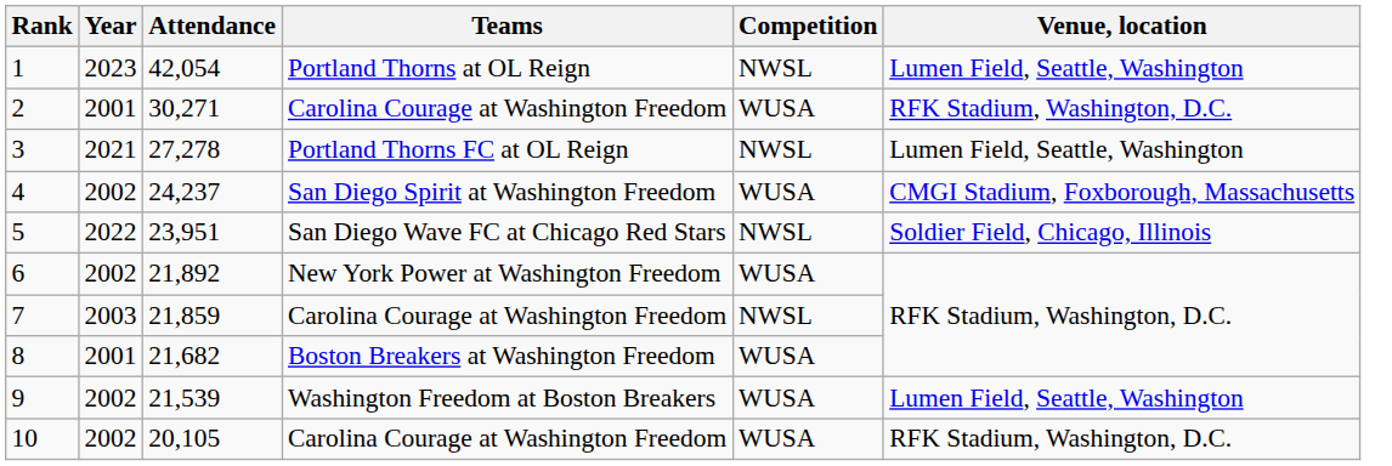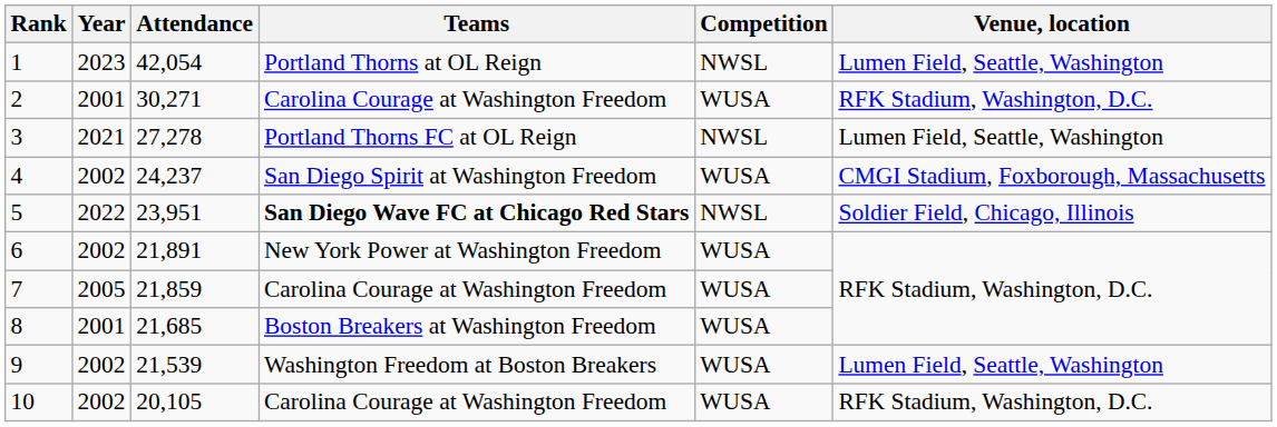 <table class= "wikitable sortable">
 <tr>
 <th scope="col">Rank</th>
 <th scope="col">Year</th>
 <th scope="col">Attendance</th>
 <th scope="col">Teams</th>
 <th scope="col">Competition</th>
 <th scope="col">Venue, location</th>
 </tr>
 <tr>
 <td>1</td>
 <td>2023</td>
 <td>42,054</td>
 <td><a href='#'>Portland Thorns</a> at OL Reign</td>
 <td>NWSL</td>
 <td><a href='#'>Lumen Field</a>, <a href='#'>Seattle, Washington</a></td>
 </tr>
 <tr>
 <td>2</td>
 <td>2001</td>
 <td>30,271</td>
 <td><a href='#'>Carolina Courage</a> at Washington Freedom</td>
 <td>WUSA</td>
 <td><a href='#'>RFK Stadium</a>, <a href='#'>Washington, D.C.</a></td>
 </tr>
 <tr>
 <td>3</td>
 <td>2021</td>
 <td>27,278</td>
 <td><a href='#'>Portland Thorns FC</a> at OL Reign</td>
 <td>NWSL</td>
 <td>Lumen Field, Seattle, Washington</td>
 </tr>
 <tr>
 <td>4</td>
 <td>2002</td>
 <td>24,237</td>
 <td><a href='#'>San Diego Spirit</a> at Washington Freedom</td>
 <td>WUSA</td>
 <td><a href='#'>CMGI Stadium</a>, <a href='#'>Foxborough, Massachusetts</a></td>
 </tr>
 <tr>
 <td>5</td>
 <td>2022</td>
 <td>23,951</td>
-<td>San Diego Wave FC at Chicago Red Stars</td>
+<td><strong>San Diego Wave FC at Chicago Red Stars</strong></td>
 <td>NWSL</td>
 <td><a href='#'>Soldier Field</a>, <a href='#'>Chicago, Illinois</a></td>
 </tr>
 <tr>
 <td>6</td>
 <td>2002</td>
-<td>21,892</td>
+<td>21,891</td>
 <td>New York Power at Washington Freedom</td>
 <td>WUSA</td>
 <td rowspan="3">RFK Stadium, Washington, D.C.</td>
 </tr>
 <tr>
 <td>7</td>
-<td>2003</td>
+<td>2005</td>
 <td>21,859</td>
 <td>Carolina Courage at Washington Freedom</td>
-<td>NWSL</td>
+<td>WUSA</td>
 </tr>
 <tr>
 <td>8</td>
 <td>2001</td>
-<td>21,682</td>
+<td>21,685</td>
 <td><a href='#'>Boston Breakers</a> at Washington Freedom</td>
 <td>WUSA</td>
 </tr>
 <tr>
 <td>9</td>
 <td>2002</td>
 <td>21,539</td>
 <td>Washington Freedom at Boston Breakers</td>
 <td>WUSA</td>
 <td><a href='#'>Lumen Field</a>, <a href='#'>Seattle, Washington</a></td>
 </tr>
 <tr>
 <td>10</td>
 <td>2002</td>
 <td>20,105</td>
 <td>Carolina Courage at Washington Freedom</td>
 <td>WUSA</td>
 <td>RFK Stadium, Washington, D.C.</td>
 </tr>
 </table>
